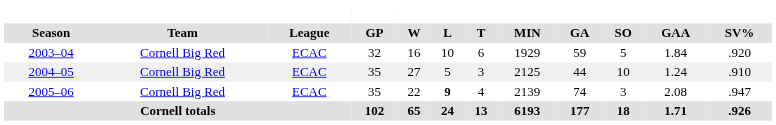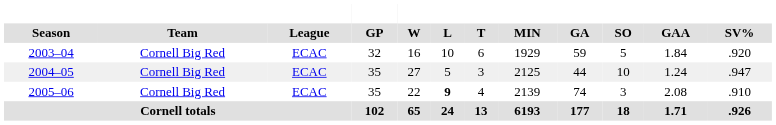 <table BORDER="0" CELLPADDING="3" CELLSPACING="0" width="75%">
 <tr bgcolor="#e0e0e0">
 <th colspan="3" bgcolor="#ffffff"> </th>
 <th bgcolor="#ffffff"> </th>
 </tr>
 <tr bgcolor="#e0e0e0">
 <th>Season</th>
 <th>Team</th>
 <th>League</th>
 <th>GP</th>
 <th>W</th>
 <th>L</th>
 <th>T</th>
 <th>MIN</th>
 <th>GA</th>
 <th>SO</th>
 <th>GAA</th>
 <th>SV%</th>
 </tr>
 <tr ALIGN="center">
 <td><a href='#'>2003–04</a></td>
 <td><a href='#'>Cornell Big Red</a></td>
 <td><a href='#'>ECAC</a></td>
 <td>32</td>
 <td>16</td>
 <td>10</td>
 <td>6</td>
 <td>1929</td>
 <td>59</td>
 <td>5</td>
 <td>1.84</td>
 <td>.920</td>
 </tr>
 <tr ALIGN="center" bgcolor="#f0f0f0">
 <td><a href='#'>2004–05</a></td>
 <td><a href='#'>Cornell Big Red</a></td>
 <td><a href='#'>ECAC</a></td>
 <td>35</td>
 <td>27</td>
 <td>5</td>
 <td>3</td>
 <td>2125</td>
 <td>44</td>
 <td>10</td>
 <td>1.24</td>
-<td>.910</td>
+<td>.947</td>
 </tr>
 <tr ALIGN="center">
 <td><a href='#'>2005–06</a></td>
 <td><a href='#'>Cornell Big Red</a></td>
 <td><a href='#'>ECAC</a></td>
 <td>35</td>
 <td>22</td>
 <td><strong>9</strong></td>
 <td>4</td>
 <td>2139</td>
 <td>74</td>
 <td>3</td>
 <td>2.08</td>
-<td>.947</td>
+<td>.910</td>
 </tr>
 <tr ALIGN="center" bgcolor="#e0e0e0">
 <th colspan="3" align="center">Cornell totals</th>
 <th>102</th>
 <th>65</th>
 <th>24</th>
 <th>13</th>
 <th>6193</th>
 <th>177</th>
 <th>18</th>
 <th>1.71</th>
 <th>.926</th>
 </tr>
 </table>
